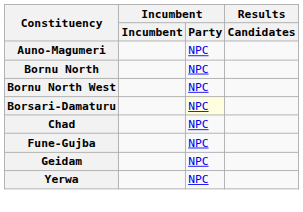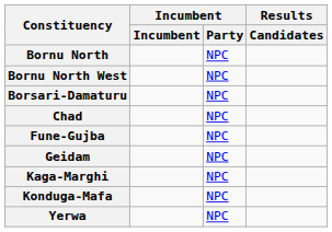 <table class="wikitable sortable">
 <tr>
 <th rowspan="2">Constituency</th>
 <th colspan="2">Incumbent</th>
 <th>Results</th>
 </tr>
 <tr valign="bottom">
 <th>Incumbent</th>
 <th>Party</th>
 <th>Candidates</th>
-</tr>
-<tr>
-<th>Auno-Magumeri</th>
-<td></td>
-<td><a href='#'>NPC</a></td>
-<td nowrap=""></td>
 </tr>
 <tr>
 <th>Bornu North</th>
 <td></td>
 <td><a href='#'>NPC</a></td>
 <td nowrap=""></td>
 </tr>
 <tr>
 <th>Bornu North West</th>
 <td></td>
 <td><a href='#'>NPC</a></td>
 <td nowrap=""></td>
 </tr>
 <tr>
 <th>Borsari-Damaturu</th>
 <td></td>
-<td style="background: lightyellow;"><a href='#'>NPC</a></td>
+<td><a href='#'>NPC</a></td>
 <td nowrap=""></td>
 </tr>
 <tr>
 <th>Chad</th>
 <td></td>
 <td><a href='#'>NPC</a></td>
 <td nowrap=""></td>
 </tr>
 <tr>
 <th>Fune-Gujba</th>
 <td></td>
 <td><a href='#'>NPC</a></td>
 <td nowrap=""></td>
 </tr>
 <tr>
 <th>Geidam</th>
 <td></td>
 <td><a href='#'>NPC</a></td>
 <td nowrap=""></td>
 </tr>
 <tr>
+<th>Kaga-Marghi</th>
+<td></td>
+<td><a href='#'>NPC</a></td>
+<td nowrap=""></td>
+</tr>
+<tr>
+<th>Konduga-Mafa</th>
+<td></td>
+<td><a href='#'>NPC</a></td>
+<td nowrap=""></td>
+</tr>
+<tr>
 <th>Yerwa</th>
 <td></td>
 <td><a href='#'>NPC</a></td>
 <td nowrap=""></td>
 </tr>
 </table>
